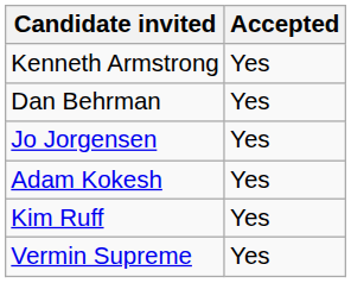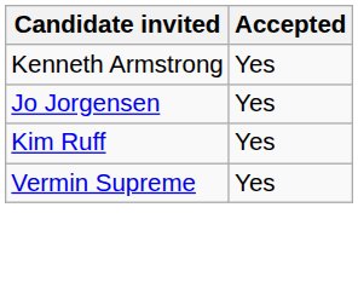 <table class="wikitable">
 <tr>
 <th>Candidate invited</th>
 <th>Accepted</th>
 </tr>
 <tr>
 <td>Kenneth Armstrong</td>
 <td>Yes</td>
 </tr>
 <tr>
-<td>Dan Behrman</td>
-<td>Yes</td>
-</tr>
-<tr>
 <td><a href='#'>Jo Jorgensen</a></td>
-<td>Yes</td>
-</tr>
-<tr>
-<td><a href='#'>Adam Kokesh</a></td>
 <td>Yes</td>
 </tr>
 <tr>
 <td><a href='#'>Kim Ruff</a></td>
 <td>Yes</td>
 </tr>
 <tr>
 <td><a href='#'>Vermin Supreme</a></td>
 <td>Yes</td>
 </tr>
 </table>
